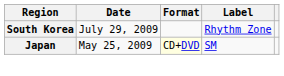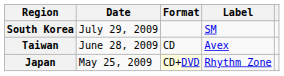 <table class="wikitable plainrowheaders">
 <tr>
 <th scope="col">Region</th>
 <th scope="col">Date</th>
 <th scope="col">Format</th>
 <th scope="col">Label</th>
 <th scope="col"></th>
 </tr>
 <tr>
 <th scope="row">South Korea</th>
 <td>July 29, 2009</td>
 <td></td>
-<td><a href='#'>Rhythm Zone</a></td>
+<td><a href='#'>SM</a></td>
+<td style="text-align:center"></td>
+</tr>
+<tr>
+<th scope="row">Taiwan</th>
+<td>June 28, 2009</td>
+<td>CD</td>
+<td><a href='#'>Avex</a></td>
 <td style="text-align:center"></td>
 </tr>
 <tr>
 <th scope="row">Japan</th>
 <td>May 25, 2009</td>
 <td style="background: lightyellow;">CD+<a href='#'>DVD</a></td>
-<td><a href='#'>SM</a></td>
+<td><a href='#'>Rhythm Zone</a></td>
 <td style="text-align:center"></td>
 </tr>
 </table>
